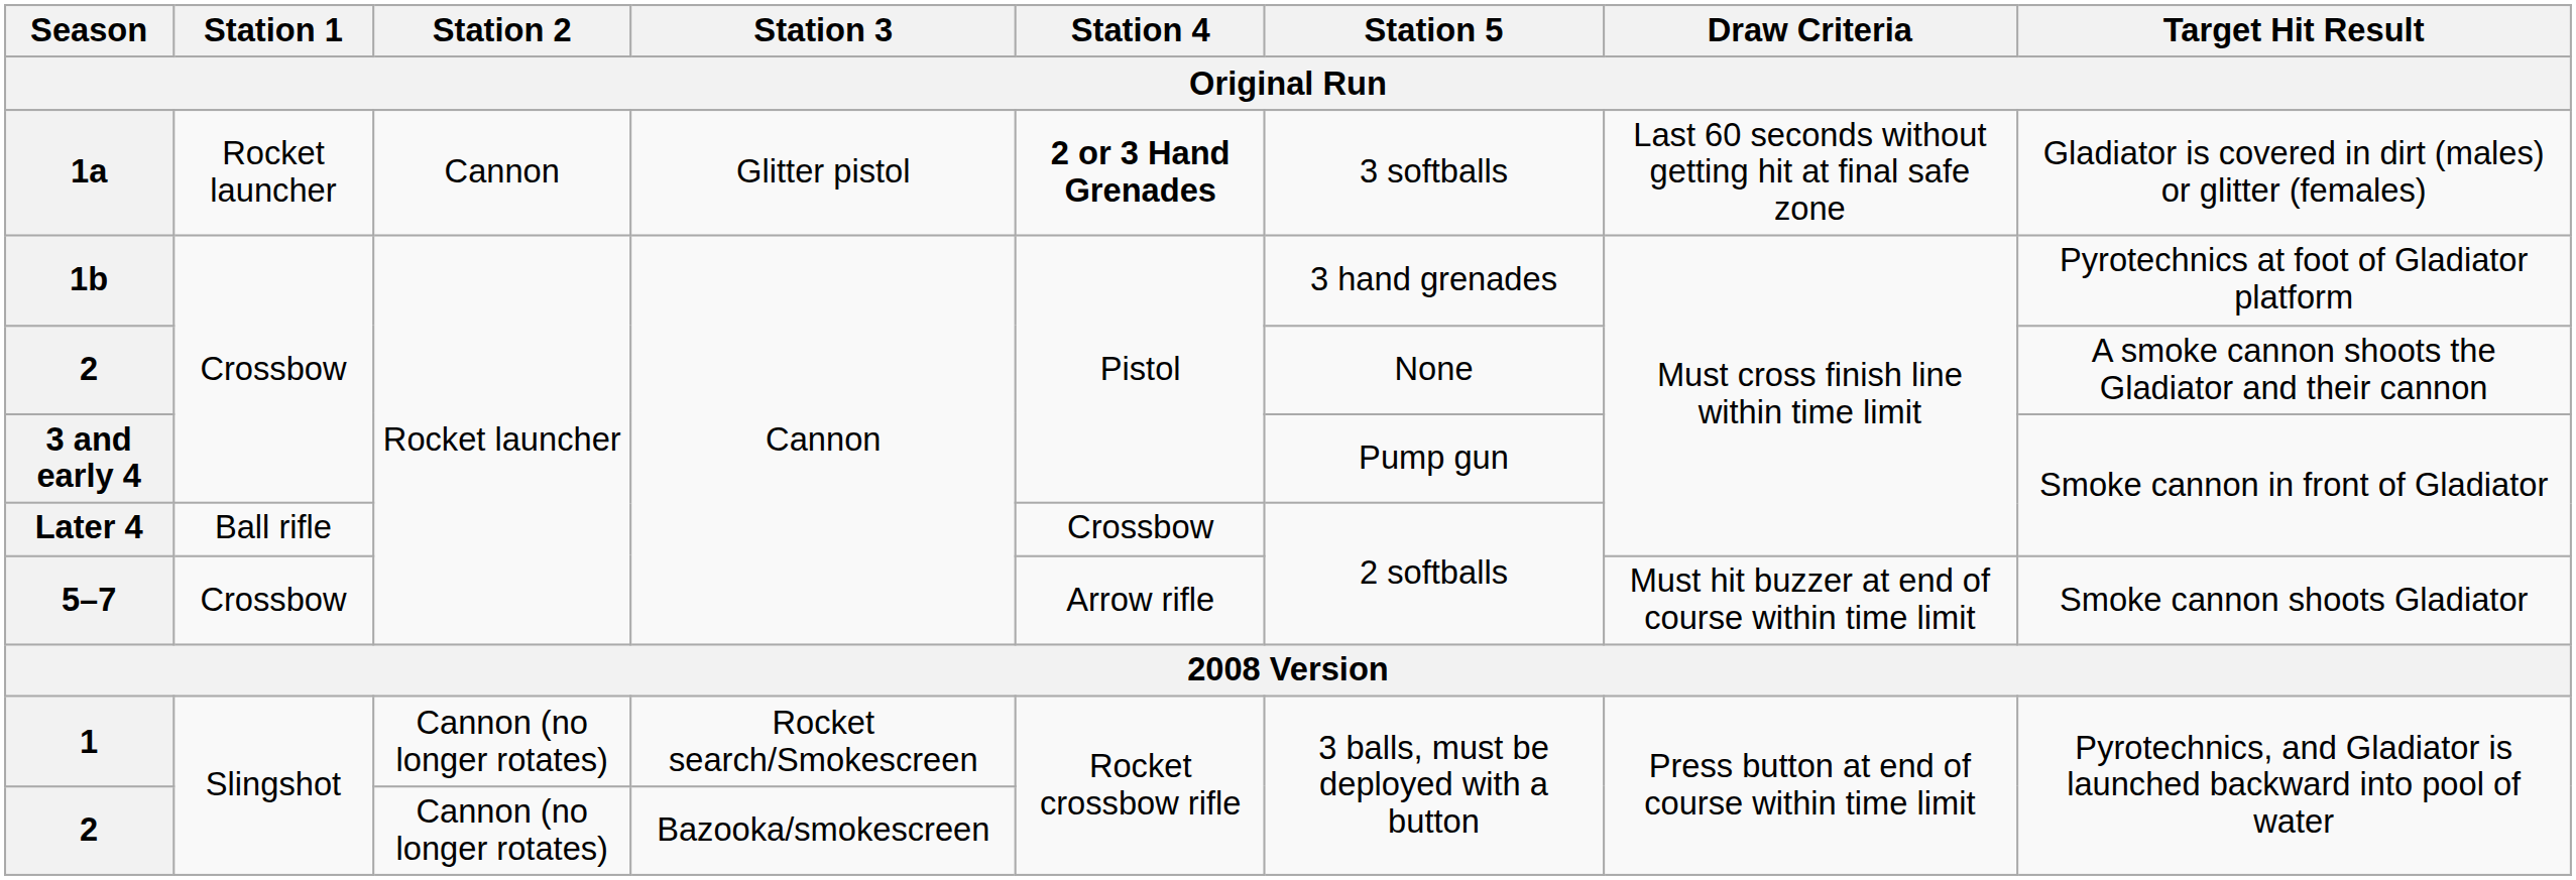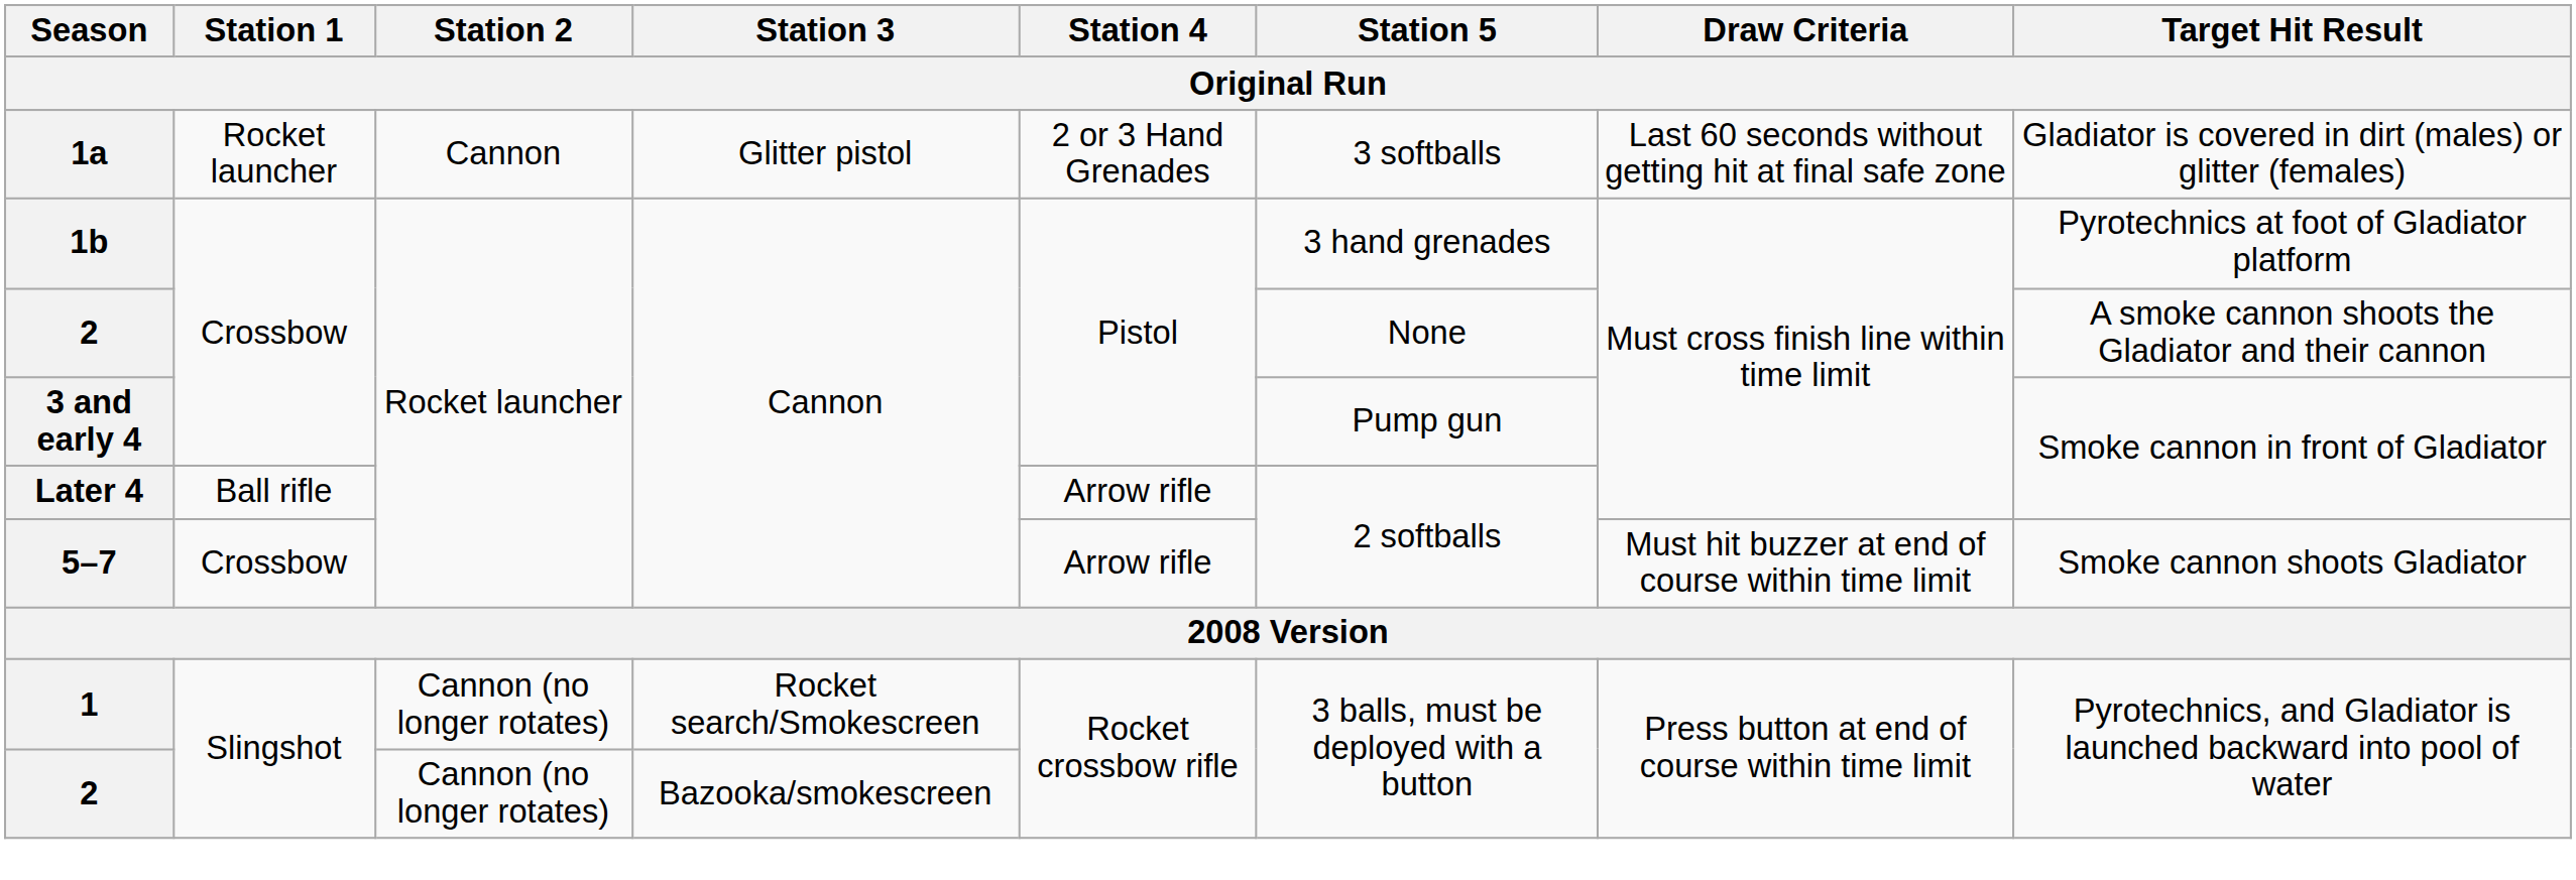 <table class="wikitable" style="text-align:center;">
 <tr>
 <th>Season</th>
 <th>Station 1</th>
 <th>Station 2</th>
 <th>Station 3</th>
 <th>Station 4</th>
 <th>Station 5</th>
 <th>Draw Criteria</th>
 <th>Target Hit Result</th>
 </tr>
 <tr>
 <th colspan = 8>Original Run</th>
 </tr>
 <tr>
 <th>1a</th>
 <td>Rocket launcher</td>
 <td>Cannon</td>
 <td>Glitter pistol</td>
-<td><strong>2 or 3 Hand Grenades</strong></td>
+<td>2 or 3 Hand Grenades</td>
 <td>3 softballs</td>
 <td>Last 60 seconds without getting hit at final safe zone</td>
 <td>Gladiator is covered in dirt (males) or glitter (females)</td>
 </tr>
 <tr>
 <th>1b</th>
 <td rowspan="3">Crossbow</td>
 <td rowspan="5">Rocket launcher</td>
 <td rowspan="5">Cannon</td>
 <td rowspan="3">Pistol</td>
 <td>3 hand grenades</td>
 <td rowspan="4">Must cross finish line within time limit</td>
 <td>Pyrotechnics at foot of Gladiator platform</td>
 </tr>
 <tr>
 <th>2</th>
 <td>None</td>
 <td>A smoke cannon shoots the Gladiator and their cannon</td>
 </tr>
 <tr>
 <th>3 and early 4</th>
 <td>Pump gun</td>
 <td rowspan="2">Smoke cannon in front of Gladiator</td>
 </tr>
 <tr>
 <th>Later 4</th>
 <td>Ball rifle</td>
-<td>Crossbow</td>
+<td>Arrow rifle</td>
 <td rowspan="2">2 softballs</td>
 </tr>
 <tr>
 <th>5–7</th>
 <td>Crossbow</td>
 <td>Arrow rifle</td>
 <td>Must hit buzzer at end of course within time limit</td>
 <td>Smoke cannon shoots Gladiator</td>
 </tr>
 <tr>
 <th colspan = 8>2008 Version</th>
 </tr>
 <tr>
 <th>1</th>
 <td rowspan="2">Slingshot</td>
 <td>Cannon (no longer rotates)</td>
 <td>Rocket search/Smokescreen</td>
 <td rowspan="2">Rocket crossbow rifle</td>
 <td rowspan="2">3 balls, must be deployed with a button</td>
 <td rowspan="2">Press button at end of course within time limit</td>
 <td rowspan="2">Pyrotechnics, and Gladiator is launched backward into pool of water</td>
 </tr>
 <tr>
 <th>2</th>
 <td>Cannon (no longer rotates)</td>
 <td>Bazooka/smokescreen</td>
 </tr>
 </table>
